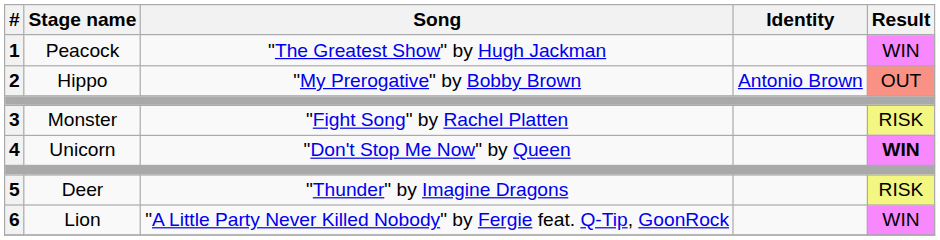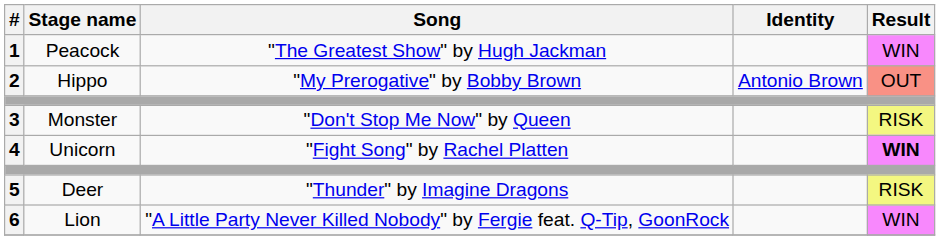 <table class="wikitable plainrowheaders" style="text-align: center;">
 <tr>
 <th>#</th>
 <th>Stage name</th>
 <th>Song</th>
 <th>Identity</th>
 <th>Result</th>
 </tr>
 <tr>
 <th>1</th>
 <td>Peacock</td>
 <td>"<a href='#'>The Greatest Show</a>" by <a href='#'>Hugh Jackman</a></td>
 <td></td>
 <td bgcolor=#F888FD>WIN</td>
 </tr>
 <tr>
 <th>2</th>
 <td>Hippo</td>
 <td>"<a href='#'>My Prerogative</a>" by <a href='#'>Bobby Brown</a></td>
 <td><a href='#'>Antonio Brown</a></td>
 <td bgcolor=#F99185>OUT</td>
 </tr>
 <tr>
 <td colspan="5" style="background:darkgray"></td>
 </tr>
 <tr>
 <th>3</th>
 <td>Monster</td>
-<td>"<a href='#'>Fight Song</a>" by <a href='#'>Rachel Platten</a></td>
+<td>"<a href='#'>Don't Stop Me Now</a>" by <a href='#'>Queen</a></td>
 <td></td>
 <td bgcolor=#F3F781>RISK</td>
 </tr>
 <tr>
 <th>4</th>
 <td>Unicorn</td>
-<td>"<a href='#'>Don't Stop Me Now</a>" by <a href='#'>Queen</a></td>
+<td>"<a href='#'>Fight Song</a>" by <a href='#'>Rachel Platten</a></td>
 <td></td>
 <td bgcolor=#F888FD><strong>WIN</strong></td>
 </tr>
 <tr>
 <td colspan="5" style="background:darkgray"></td>
 </tr>
 <tr>
 <th>5</th>
 <td>Deer</td>
 <td>"<a href='#'>Thunder</a>" by <a href='#'>Imagine Dragons</a></td>
 <td></td>
 <td bgcolor=#F3F781>RISK</td>
 </tr>
 <tr>
 <th>6</th>
 <td>Lion</td>
 <td>"<a href='#'>A Little Party Never Killed Nobody</a>" by <a href='#'>Fergie</a> feat. <a href='#'>Q-Tip</a>, <a href='#'>GoonRock</a></td>
 <td></td>
 <td bgcolor=#F888FD>WIN</td>
 </tr>
 <tr>
 </tr>
 </table>
